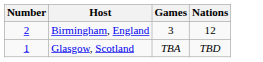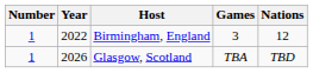 <table class="wikitable" border="1">
 <tr>
 <th>Number</th>
+<th>Year</th>
 <th>Host</th>
 <th>Games</th>
 <th>Nations</th>
 </tr>
 <tr>
-<td align=center><a href='#'>2</a></td>
+<td align=center><a href='#'>1</a></td>
+<td align=center>2022</td>
 <td> <a href='#'>Birmingham</a>, <a href='#'>England</a></td>
 <td align=center>3</td>
 <td align=center>12</td>
 </tr>
 <tr>
 <td align=center><a href='#'>1</a></td>
+<td align=center>2026</td>
 <td> <a href='#'>Glasgow</a>, <a href='#'>Scotland</a></td>
 <td align=center><em>TBA</em></td>
 <td align=center><em>TBD</em></td>
 </tr>
 </table>
